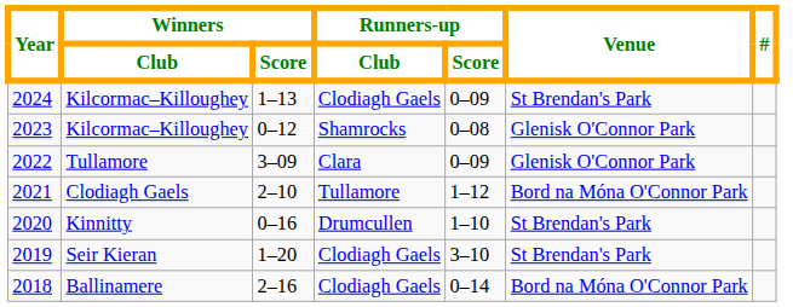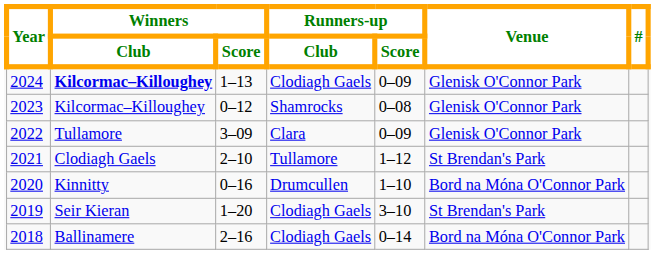 <table class="wikitable sortable" style="text-align:left">
 <tr>
 <th rowspan="2" style="background:white;color:green;border:5px solid orange">Year</th>
 <th colspan="2" style="background:white;color:green;border:5px solid orange">Winners</th>
 <th colspan="2" style="background:white;color:green;border:5px solid orange">Runners-up</th>
 <th rowspan="2" style="background:white;color:green;border:5px solid orange">Venue</th>
 <th rowspan="2" style="background:white;color:green;border:5px solid orange">#</th>
 </tr>
 <tr>
 <th style="background:white;color:green;border:5px solid orange">Club</th>
 <th style="background:white;color:green;border:5px solid orange">Score</th>
 <th style="background:white;color:green;border:5px solid orange">Club</th>
 <th style="background:white;color:green;border:5px solid orange">Score</th>
 </tr>
 <tr>
 <td><a href='#'>2024</a></td>
-<td><a href='#'>Kilcormac–Killoughey</a></td>
+<td><strong><a href='#'>Kilcormac–Killoughey</a></strong></td>
 <td>1–13</td>
 <td><a href='#'>Clodiagh Gaels</a></td>
 <td>0–09</td>
-<td><a href='#'>St Brendan's Park</a></td>
+<td><a href='#'>Glenisk O'Connor Park</a></td>
 <td></td>
 </tr>
 <tr>
 <td><a href='#'>2023</a></td>
 <td><a href='#'>Kilcormac–Killoughey</a></td>
 <td>0–12</td>
 <td><a href='#'>Shamrocks</a></td>
 <td>0–08</td>
 <td><a href='#'>Glenisk O'Connor Park</a></td>
 <td></td>
 </tr>
 <tr>
 <td><a href='#'>2022</a></td>
 <td><a href='#'>Tullamore</a></td>
 <td>3–09</td>
 <td><a href='#'>Clara</a></td>
 <td>0–09</td>
 <td><a href='#'>Glenisk O'Connor Park</a></td>
 <td></td>
 </tr>
 <tr>
 <td><a href='#'>2021</a></td>
 <td><a href='#'>Clodiagh Gaels</a></td>
 <td>2–10</td>
 <td><a href='#'>Tullamore</a></td>
 <td>1–12</td>
-<td><a href='#'>Bord na Móna O'Connor Park</a></td>
+<td><a href='#'>St Brendan's Park</a></td>
 <td></td>
 </tr>
 <tr>
 <td><a href='#'>2020</a></td>
 <td><a href='#'>Kinnitty</a></td>
 <td>0–16</td>
 <td><a href='#'>Drumcullen</a></td>
 <td>1–10</td>
-<td><a href='#'>St Brendan's Park</a></td>
+<td><a href='#'>Bord na Móna O'Connor Park</a></td>
 <td></td>
 </tr>
 <tr>
 <td><a href='#'>2019</a></td>
 <td><a href='#'>Seir Kieran</a></td>
 <td>1–20</td>
 <td><a href='#'>Clodiagh Gaels</a></td>
 <td>3–10</td>
 <td><a href='#'>St Brendan's Park</a></td>
 <td></td>
 </tr>
 <tr>
 <td><a href='#'>2018</a></td>
 <td><a href='#'>Ballinamere</a></td>
 <td>2–16</td>
 <td><a href='#'>Clodiagh Gaels</a></td>
 <td>0–14</td>
 <td><a href='#'>Bord na Móna O'Connor Park</a></td>
 <td></td>
 </tr>
 </table>
